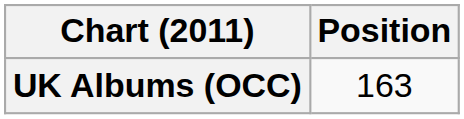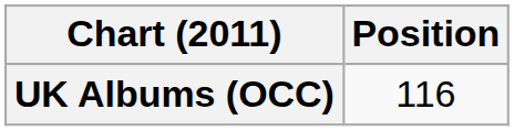 <table class="wikitable plainrowheaders" style="text-align:center">
 <tr>
 <th scope="col">Chart (2011)</th>
 <th scope="col">Position</th>
 </tr>
 <tr>
 <th scope="row">UK Albums (OCC)</th>
-<td>163</td>
+<td>116</td>
 </tr>
 </table>
